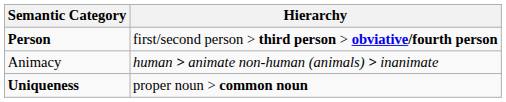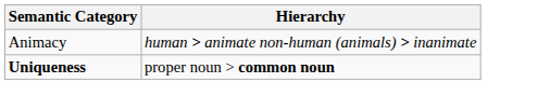 <table class="wikitable">
 <tr>
 <th>Semantic Category</th>
 <th>Hierarchy</th>
-</tr>
-<tr>
-<td><strong>Person<em><strong><em></td>
-<td></em>first/second person </strong>><strong> third person </strong>><strong> <a href='#'>obviative</a>/fourth person<em></td>
 </tr>
 <tr>
 <td></strong>Animacy</em></em></strong></td>
 <td><em>human <strong>></strong> animate non-human (animals) <strong>></strong> inanimate</em></td>
 </tr>
 <tr>
 <td><strong>Uniqueness<em><strong><em></td>
 <td></em>proper noun </strong>><strong> common noun<em></td>
 </tr>
 </table>
